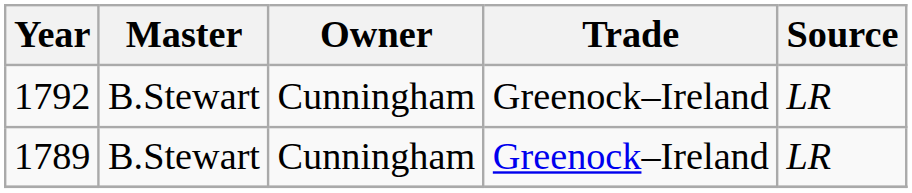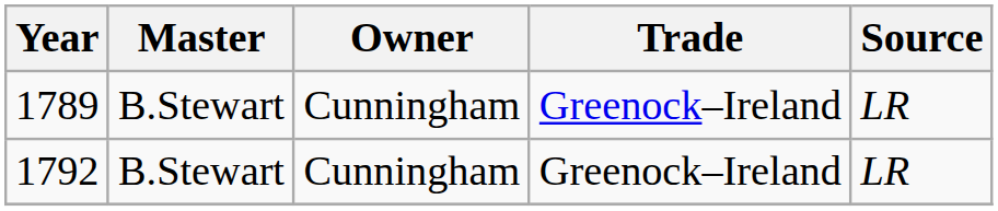 <table class=" wikitable">
 <tr>
 <th>Year</th>
 <th>Master</th>
 <th>Owner</th>
 <th>Trade</th>
 <th>Source</th>
 </tr>
 <tr>
+<td>1789</td>
+<td>B.Stewart</td>
+<td>Cunningham</td>
+<td><a href='#'>Greenock</a>–Ireland</td>
+<td><em>LR</em></td>
+</tr>
+<tr>
 <td>1792</td>
 <td>B.Stewart</td>
 <td>Cunningham</td>
 <td>Greenock–Ireland</td>
 <td><em>LR</em></td>
 </tr>
 <tr>
-<td>1789</td>
-<td>B.Stewart</td>
-<td>Cunningham</td>
-<td><a href='#'>Greenock</a>–Ireland</td>
-<td><em>LR</em></td>
-</tr>
-<tr>
 </tr>
 </table>
